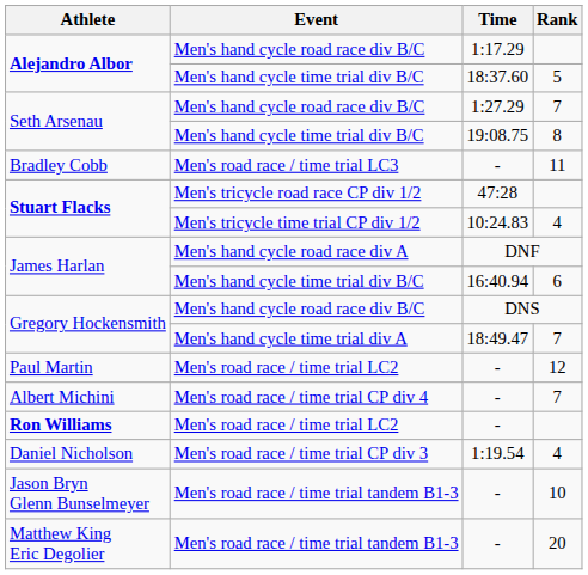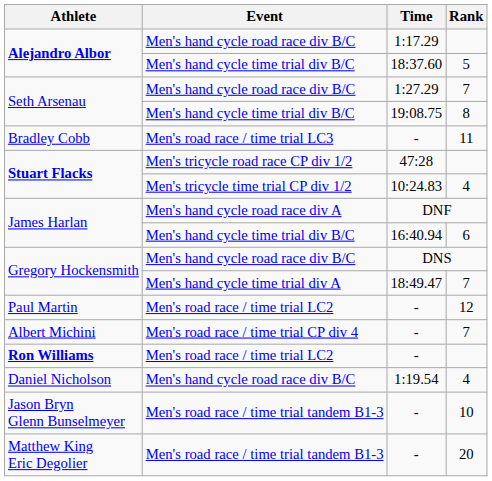 <table class=wikitable style="font-size:90%">
 <tr>
 <th>Athlete</th>
 <th>Event</th>
 <th>Time</th>
 <th>Rank</th>
 </tr>
 <tr>
 <td rowspan="2"><strong><a href='#'>Alejandro Albor</a></strong></td>
 <td><a href='#'>Men's hand cycle road race div B/C</a></td>
 <td style="text-align:center;">1:17.29</td>
 <td style="text-align:center;"></td>
 </tr>
 <tr>
 <td><a href='#'>Men's hand cycle time trial div B/C</a></td>
 <td style="text-align:center;">18:37.60</td>
 <td style="text-align:center;">5</td>
 </tr>
 <tr>
 <td rowspan="2"><a href='#'>Seth Arsenau</a></td>
 <td><a href='#'>Men's hand cycle road race div B/C</a></td>
 <td style="text-align:center;">1:27.29</td>
 <td style="text-align:center;">7</td>
 </tr>
 <tr>
 <td><a href='#'>Men's hand cycle time trial div B/C</a></td>
 <td style="text-align:center;">19:08.75</td>
 <td style="text-align:center;">8</td>
 </tr>
 <tr>
 <td><a href='#'>Bradley Cobb</a></td>
 <td><a href='#'>Men's road race / time trial LC3</a></td>
 <td style="text-align:center;">-</td>
 <td style="text-align:center;">11</td>
 </tr>
 <tr>
 <td rowspan="2"><strong><a href='#'>Stuart Flacks</a></strong></td>
 <td><a href='#'>Men's tricycle road race CP div 1/2</a></td>
 <td style="text-align:center;">47:28</td>
 <td style="text-align:center;"></td>
 </tr>
 <tr>
 <td><a href='#'>Men's tricycle time trial CP div 1/2</a></td>
 <td style="text-align:center;">10:24.83</td>
 <td style="text-align:center;">4</td>
 </tr>
 <tr>
 <td rowspan="2"><a href='#'>James Harlan</a></td>
 <td><a href='#'>Men's hand cycle road race div A</a></td>
 <td style="text-align:center;" colspan="2">DNF</td>
 </tr>
 <tr>
 <td><a href='#'>Men's hand cycle time trial div B/C</a></td>
 <td style="text-align:center;">16:40.94</td>
 <td style="text-align:center;">6</td>
 </tr>
 <tr>
 <td rowspan="2"><a href='#'>Gregory Hockensmith</a></td>
 <td><a href='#'>Men's hand cycle road race div B/C</a></td>
 <td style="text-align:center;" colspan="2">DNS</td>
 </tr>
 <tr>
 <td><a href='#'>Men's hand cycle time trial div A</a></td>
 <td style="text-align:center;">18:49.47</td>
 <td style="text-align:center;">7</td>
 </tr>
 <tr>
 <td><a href='#'>Paul Martin</a></td>
 <td><a href='#'>Men's road race / time trial LC2</a></td>
 <td style="text-align:center;">-</td>
 <td style="text-align:center;">12</td>
 </tr>
 <tr>
 <td><a href='#'>Albert Michini</a></td>
 <td><a href='#'>Men's road race / time trial CP div 4</a></td>
 <td style="text-align:center;">-</td>
 <td style="text-align:center;">7</td>
 </tr>
 <tr>
 <td><strong><a href='#'>Ron Williams</a></strong></td>
 <td><a href='#'>Men's road race / time trial LC2</a></td>
 <td style="text-align:center;">-</td>
 <td style="text-align:center;"></td>
 </tr>
 <tr>
 <td><a href='#'>Daniel Nicholson</a></td>
-<td><a href='#'>Men's road race / time trial CP div 3</a></td>
+<td><a href='#'>Men's hand cycle road race div B/C</a></td>
 <td style="text-align:center;">1:19.54</td>
 <td style="text-align:center;">4</td>
 </tr>
 <tr>
 <td><a href='#'>Jason Bryn</a><br> <a href='#'>Glenn Bunselmeyer</a></td>
 <td><a href='#'>Men's road race / time trial tandem B1-3</a></td>
 <td style="text-align:center;">-</td>
 <td style="text-align:center;">10</td>
 </tr>
 <tr>
 <td><a href='#'>Matthew King</a><br> <a href='#'>Eric Degolier</a></td>
 <td><a href='#'>Men's road race / time trial tandem B1-3</a></td>
 <td style="text-align:center;">-</td>
 <td style="text-align:center;">20</td>
 </tr>
 </table>
